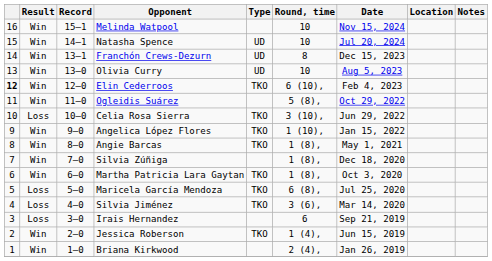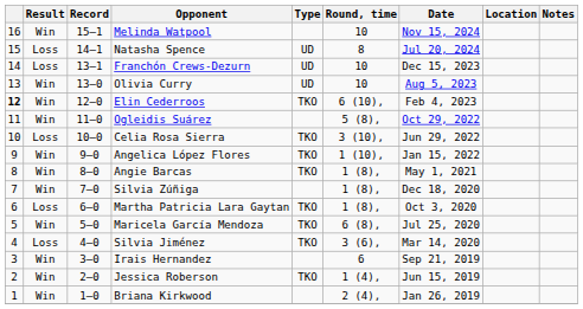 <table class=wikitable style=text-align:center>
 <tr>
 <th></th>
 <th>Result</th>
 <th>Record</th>
 <th>Opponent</th>
 <th>Type</th>
 <th>Round, time</th>
 <th>Date</th>
 <th>Location</th>
 <th>Notes</th>
 </tr>
 <tr>
 <td>16</td>
 <td>Win</td>
 <td>15–1</td>
 <td style="text-align:left;"><a href='#'>Melinda Watpool</a></td>
 <td></td>
 <td>10</td>
 <td><a href='#'>Nov 15, 2024</a></td>
 <td style="text-align:left;"></td>
 <td align=left></td>
 </tr>
 <tr>
 <td>15</td>
-<td>Win</td>
+<td>Loss</td>
 <td>14–1</td>
 <td align=left>Natasha Spence</td>
 <td>UD</td>
-<td>10</td>
+<td>8</td>
 <td><a href='#'>Jul 20, 2024</a></td>
 <td align=left></td>
 <td></td>
 </tr>
 <tr>
 <td>14</td>
-<td>Win</td>
+<td>Loss</td>
 <td>13–1</td>
 <td align=left><a href='#'>Franchón Crews-Dezurn</a></td>
 <td>UD</td>
-<td>8</td>
+<td>10</td>
 <td>Dec 15, 2023</td>
 <td align=left></td>
 <td align=left></td>
 </tr>
 <tr>
 <td>13</td>
 <td>Win</td>
 <td>13–0</td>
 <td align=left>Olivia Curry</td>
 <td>UD</td>
 <td>10</td>
 <td><a href='#'>Aug 5, 2023</a></td>
 <td style="text-align:left;"></td>
 <td></td>
 </tr>
 <tr>
 <td><strong>12</strong></td>
 <td>Win</td>
 <td>12–0</td>
 <td align=left><a href='#'>Elin Cederroos</a></td>
 <td>TKO</td>
 <td>6 (10), </td>
 <td>Feb 4, 2023</td>
 <td style="text-align:left;"></td>
 <td style="text-align:left;"></td>
 </tr>
 <tr>
 <td>11</td>
 <td>Win</td>
 <td>11–0</td>
 <td align=left><a href='#'>Ogleidis Suárez</a></td>
 <td></td>
 <td>5 (8), </td>
 <td><a href='#'>Oct 29, 2022</a></td>
 <td align=left></td>
 <td></td>
 </tr>
 <tr>
 <td>10</td>
 <td>Loss</td>
 <td>10–0</td>
 <td align=left>Celia Rosa Sierra</td>
 <td>TKO</td>
 <td>3 (10), </td>
 <td>Jun 29, 2022</td>
 <td style="text-align:left;"></td>
 <td align=left></td>
 </tr>
 <tr>
 <td>9</td>
 <td>Win</td>
 <td>9–0</td>
 <td align=left>Angelica López Flores</td>
 <td>TKO</td>
 <td>1 (10), </td>
 <td>Jan 15, 2022</td>
 <td style="text-align:left;"></td>
 <td align=left></td>
 </tr>
 <tr>
 <td>8</td>
 <td>Win</td>
 <td>8–0</td>
 <td align=left>Angie Barcas</td>
 <td>TKO</td>
 <td>1 (8), </td>
 <td>May 1, 2021</td>
 <td style="text-align:left;"></td>
 <td></td>
 </tr>
 <tr>
 <td>7</td>
 <td>Win</td>
 <td>7–0</td>
 <td align=left>Silvia Zúñiga</td>
 <td></td>
 <td>1 (8), </td>
 <td>Dec 18, 2020</td>
 <td align=left></td>
 <td></td>
 </tr>
 <tr>
 <td>6</td>
-<td>Win</td>
+<td>Loss</td>
 <td>6–0</td>
 <td align=left>Martha Patricia Lara Gaytan</td>
 <td>TKO</td>
 <td>1 (8), </td>
 <td>Oct 3, 2020</td>
 <td align=left></td>
 <td align=left></td>
 </tr>
 <tr>
 <td>5</td>
-<td>Loss</td>
+<td>Win</td>
 <td>5–0</td>
 <td align=left>Maricela García Mendoza</td>
 <td>TKO</td>
 <td>6 (8), </td>
 <td>Jul 25, 2020</td>
 <td align=left></td>
 <td></td>
 </tr>
 <tr>
 <td>4</td>
 <td>Loss</td>
 <td>4–0</td>
 <td align=left>Silvia Jiménez</td>
 <td>TKO</td>
 <td>3 (6), </td>
 <td>Mar 14, 2020</td>
 <td align=left></td>
 <td></td>
 </tr>
 <tr>
 <td>3</td>
-<td>Loss</td>
+<td>Win</td>
 <td>3–0</td>
 <td align=left>Irais Hernandez</td>
 <td></td>
 <td>6</td>
 <td>Sep 21, 2019</td>
 <td align=left></td>
 <td></td>
 </tr>
 <tr>
 <td>2</td>
 <td>Win</td>
 <td>2–0</td>
 <td align=left>Jessica Roberson</td>
 <td>TKO</td>
 <td>1 (4), </td>
 <td>Jun 15, 2019</td>
 <td align=left></td>
 <td></td>
 </tr>
 <tr>
 <td>1</td>
 <td>Win</td>
 <td>1–0</td>
 <td align=left>Briana Kirkwood</td>
 <td></td>
 <td>2 (4), </td>
 <td>Jan 26, 2019</td>
 <td align=left></td>
 <td></td>
 </tr>
 <tr>
 </tr>
 </table>
